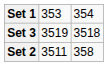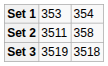 <table class="wikitable">
 <tr>
 <th>Set 1</th>
 <td>353</td>
 <td>354</td>
 </tr>
 <tr>
+<th>Set 2</th>
+<td>3511</td>
+<td>358</td>
+</tr>
+<tr>
 <th>Set 3</th>
 <td>3519</td>
 <td>3518</td>
 </tr>
-<tr>
-<th>Set 2</th>
-<td>3511</td>
-<td>358</td>
-</tr>
 </table>
